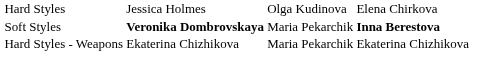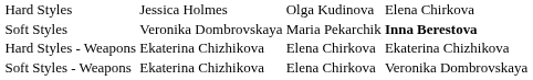 <table>
 <tr>
 <td>Hard Styles<br></td>
 <td>Jessica Holmes </td>
 <td>Olga Kudinova </td>
 <td>Elena Chirkova </td>
 </tr>
 <tr>
 <td>Soft Styles<br></td>
-<td><strong>Veronika Dombrovskaya </strong></td>
+<td>Veronika Dombrovskaya </td>
 <td>Maria Pekarchik </td>
 <td><strong>Inna Berestova </strong></td>
 </tr>
 <tr>
 <td>Hard Styles - Weapons<br></td>
 <td>Ekaterina Chizhikova </td>
-<td>Maria Pekarchik </td>
+<td>Elena Chirkova </td>
 <td>Ekaterina Chizhikova </td>
+</tr>
+<tr>
+<td>Soft Styles - Weapons<br></td>
+<td>Ekaterina Chizhikova </td>
+<td>Elena Chirkova </td>
+<td>Veronika Dombrovskaya </td>
 </tr>
 <tr>
 </tr>
 </table>
